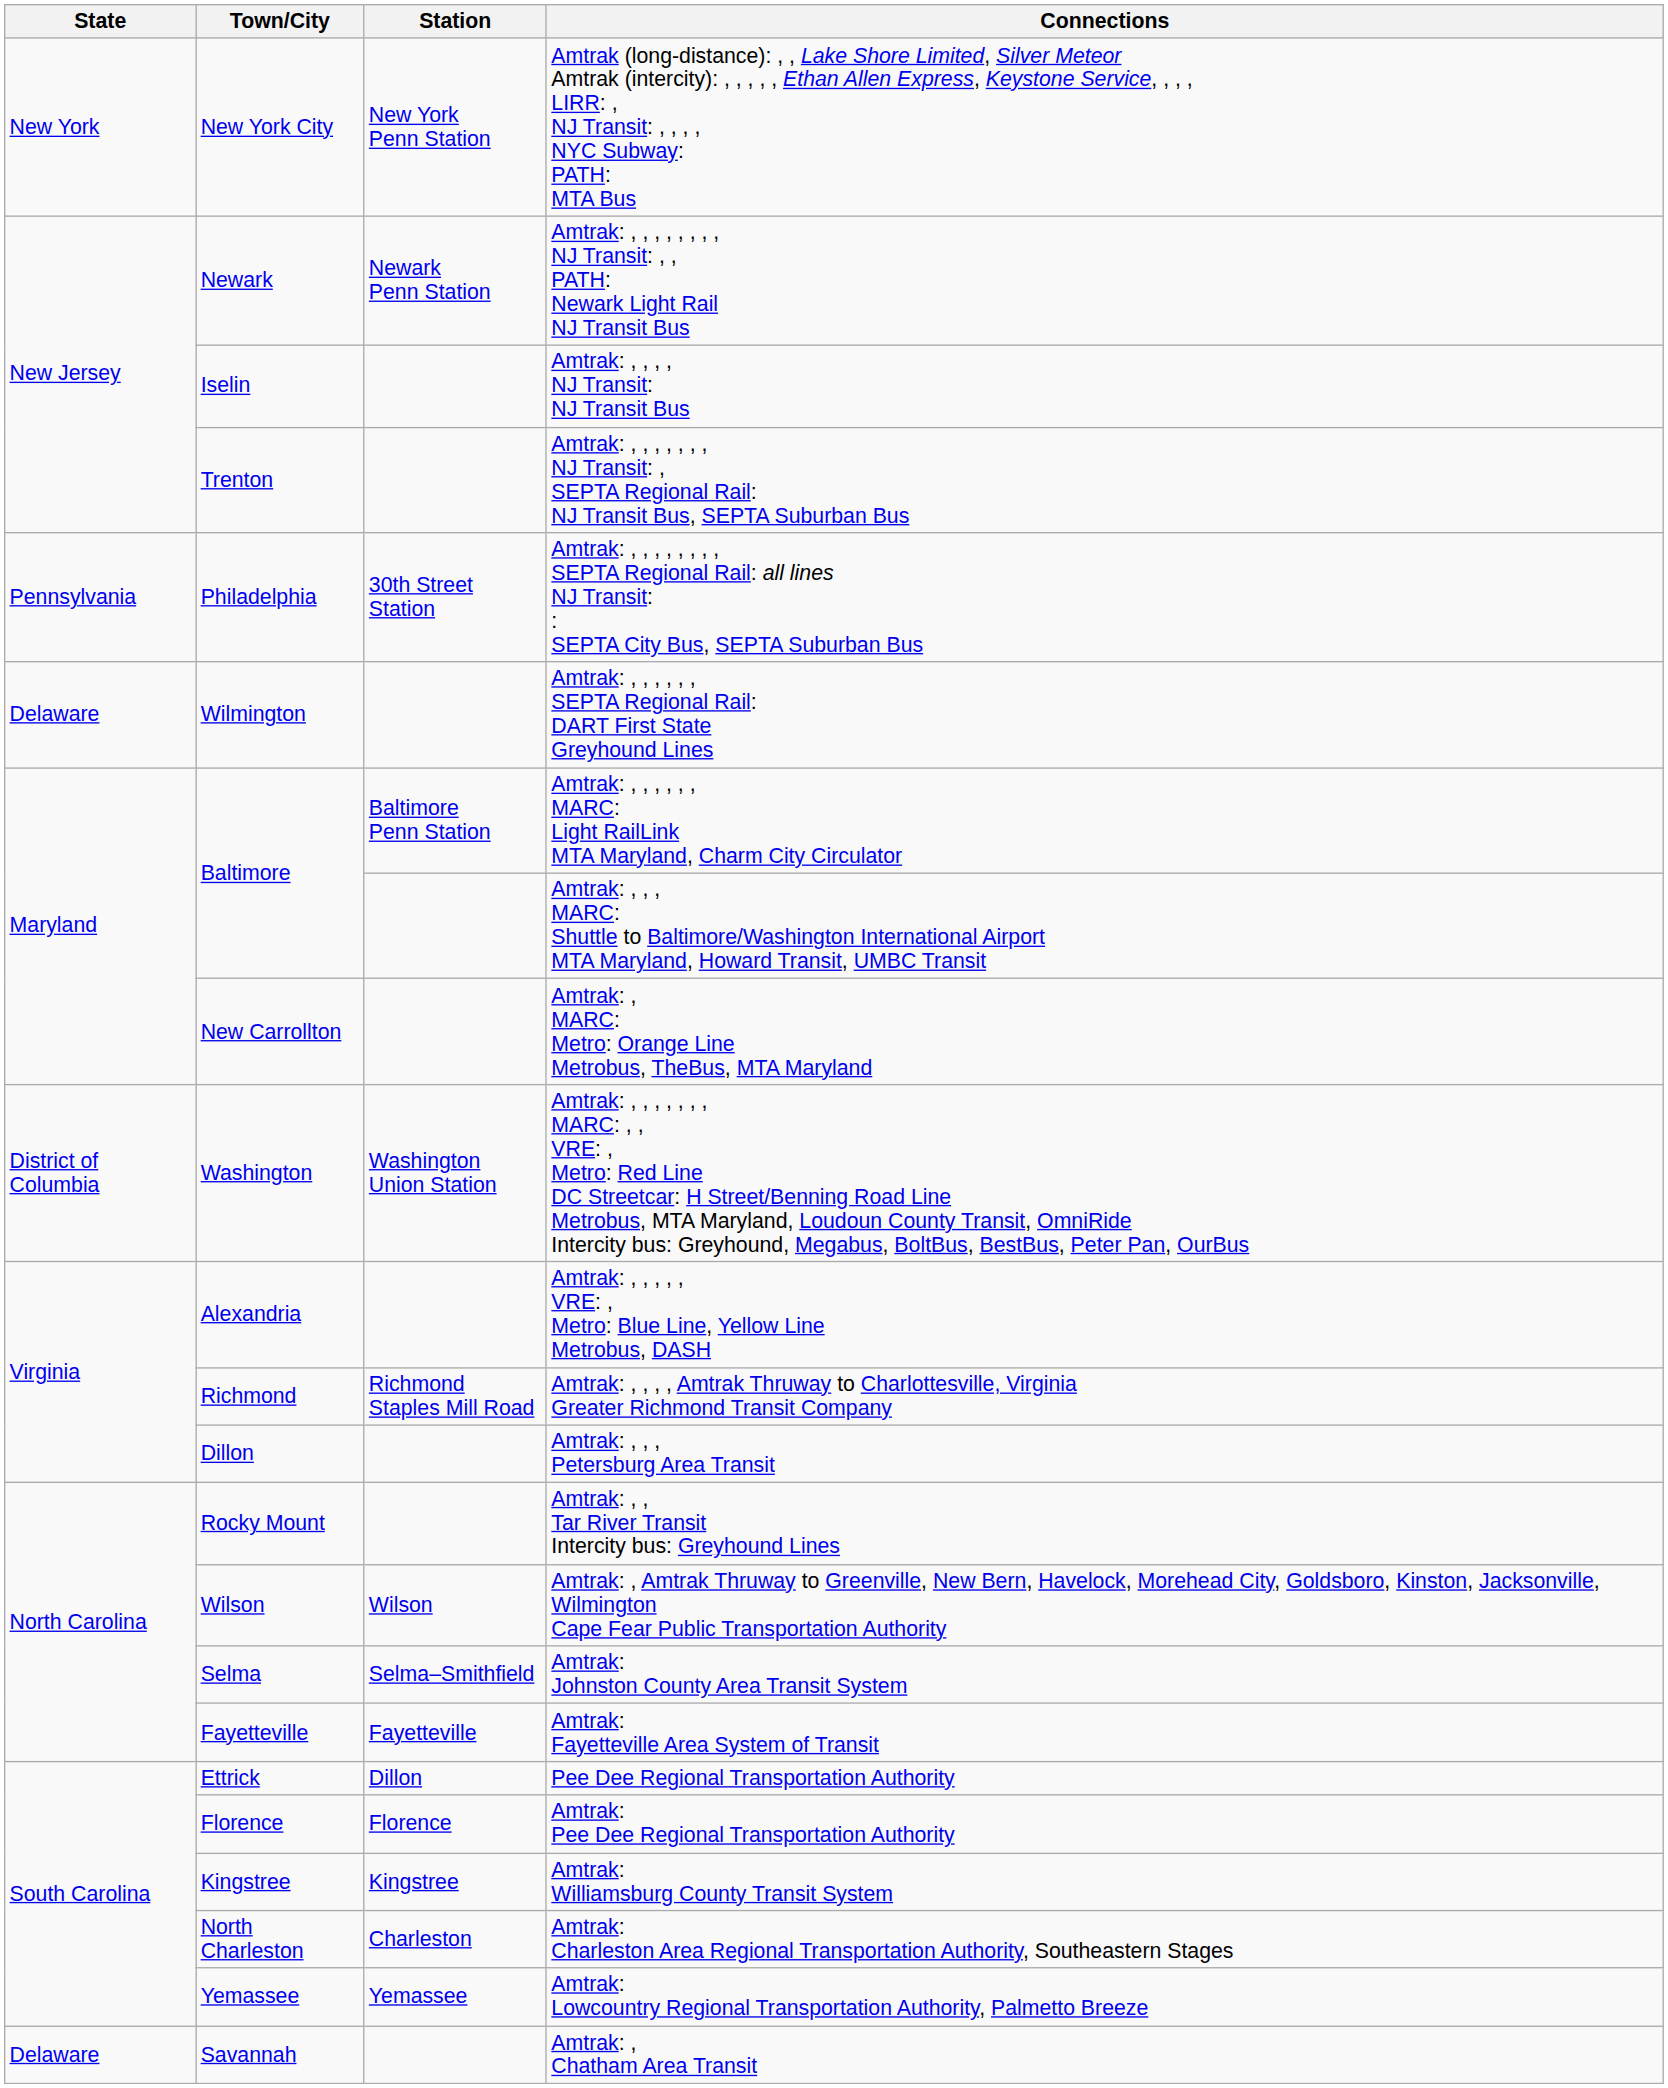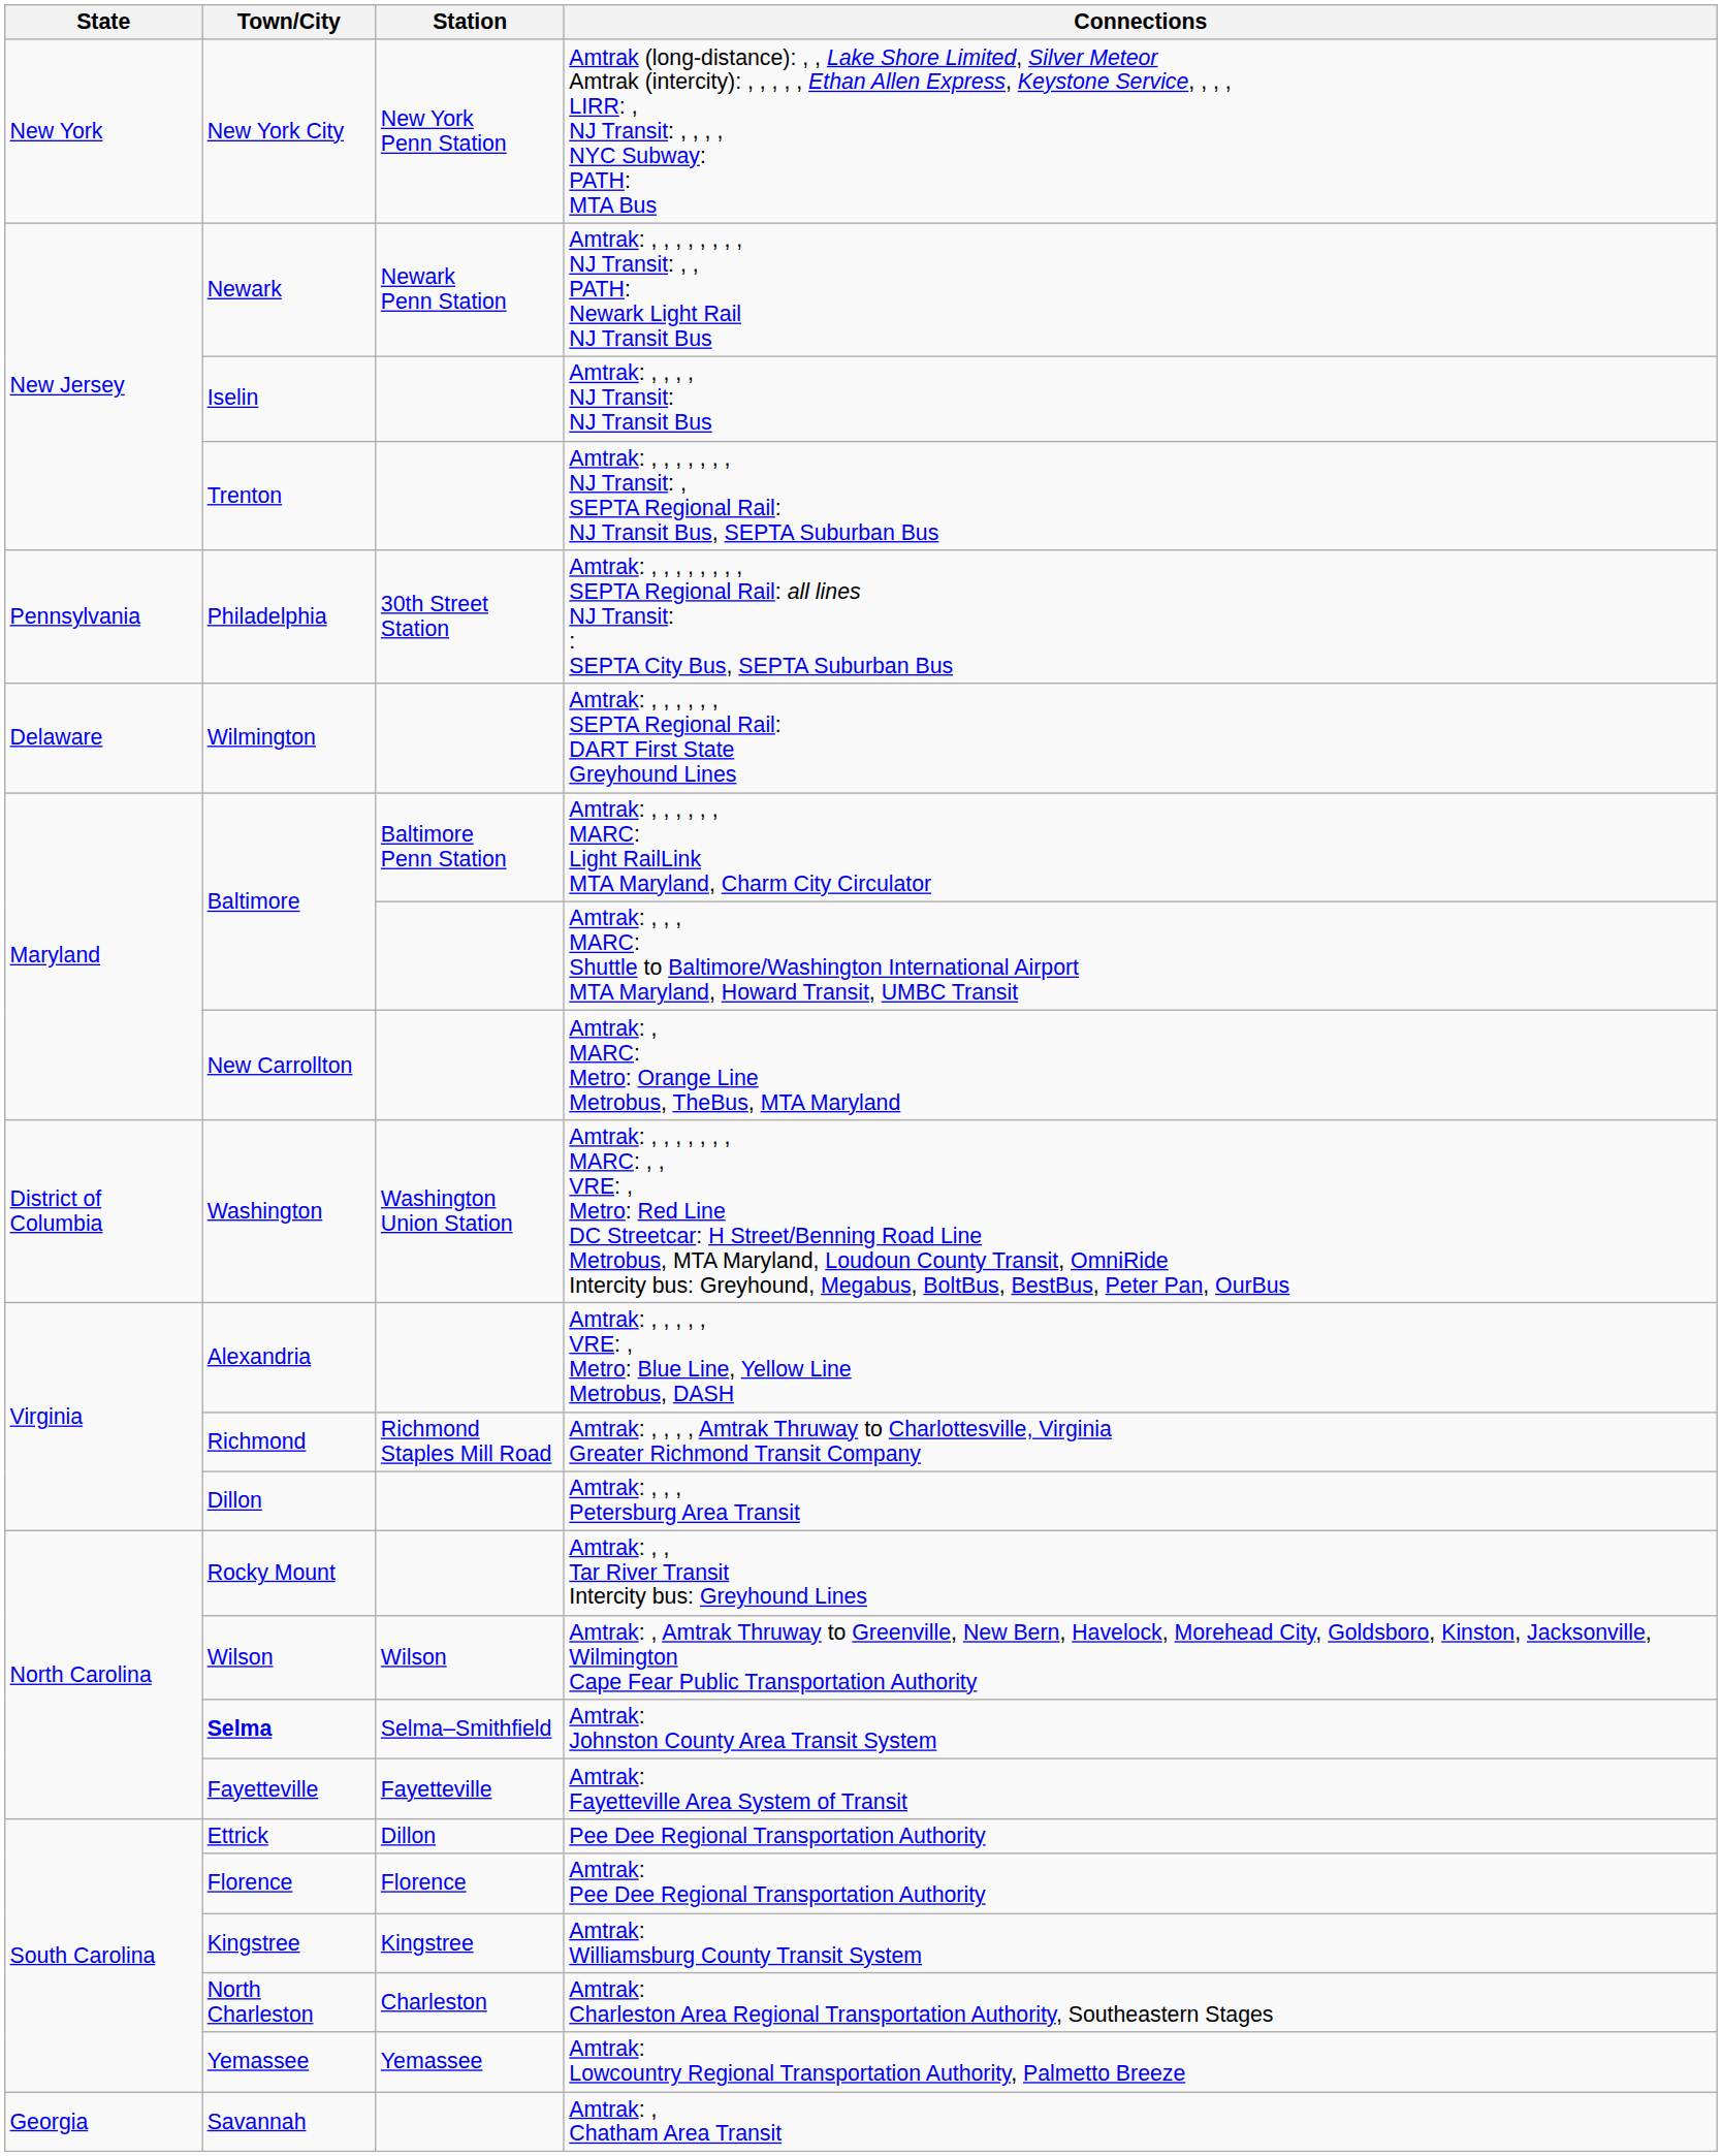 <table class="wikitable">
 <tr>
 <th>State</th>
 <th>Town/City</th>
 <th>Station</th>
 <th>Connections</th>
 </tr>
 <tr>
 <td><a href='#'>New York</a></td>
 <td><a href='#'>New York City</a></td>
 <td><a href='#'>New York<br>Penn Station</a></td>
 <td> <a href='#'>Amtrak</a> (long-distance):  , , <em><a href='#'>Lake Shore Limited</a></em>, <em><a href='#'>Silver Meteor</a></em> <br> Amtrak (intercity): , , , , , <em><a href='#'>Ethan Allen Express</a></em>, <em><a href='#'>Keystone Service</a></em>, , , , <br> <a href='#'>LIRR</a>: , <br> <a href='#'>NJ Transit</a>: , , , , <br> <a href='#'>NYC Subway</a>: <br> <a href='#'>PATH</a>:   <br> <a href='#'>MTA Bus</a></td>
 </tr>
 <tr>
 <td rowspan=3><a href='#'>New Jersey</a></td>
 <td><a href='#'>Newark</a></td>
 <td><a href='#'>Newark<br>Penn Station</a></td>
 <td> <a href='#'>Amtrak</a>: , , , , , , , , <br> <a href='#'>NJ Transit</a>: , , <br> <a href='#'>PATH</a>: <br> <a href='#'>Newark Light Rail</a><br> <a href='#'>NJ Transit Bus</a></td>
 </tr>
 <tr>
 <td><a href='#'>Iselin</a></td>
 <td></td>
 <td> <a href='#'>Amtrak</a>: , , , , <br> <a href='#'>NJ Transit</a>: <br> <a href='#'>NJ Transit Bus</a></td>
 </tr>
 <tr>
 <td><a href='#'>Trenton</a></td>
 <td></td>
 <td> <a href='#'>Amtrak</a>: , , , , , , , <br> <a href='#'>NJ Transit</a>: , <br> <a href='#'>SEPTA Regional Rail</a>: <br> <a href='#'>NJ Transit Bus</a>, <a href='#'>SEPTA Suburban Bus</a></td>
 </tr>
 <tr>
 <td><a href='#'>Pennsylvania</a></td>
 <td><a href='#'>Philadelphia</a></td>
 <td><a href='#'>30th Street Station</a></td>
 <td> <a href='#'>Amtrak</a>: , , , , , , , , <br> <a href='#'>SEPTA Regional Rail</a>: <em>all lines</em><br> <a href='#'>NJ Transit</a>: <br>:  <br> <a href='#'>SEPTA City Bus</a>, <a href='#'>SEPTA Suburban Bus</a></td>
 </tr>
 <tr>
 <td><a href='#'>Delaware</a></td>
 <td><a href='#'>Wilmington</a></td>
 <td></td>
 <td> <a href='#'>Amtrak</a>: , , , , , , <br> <a href='#'>SEPTA Regional Rail</a>: <br> <a href='#'>DART First State</a><br> <a href='#'>Greyhound Lines</a></td>
 </tr>
 <tr>
 <td rowspan=3><a href='#'>Maryland</a></td>
 <td rowspan=2><a href='#'>Baltimore</a></td>
 <td><a href='#'>Baltimore<br>Penn Station</a></td>
 <td> <a href='#'>Amtrak</a>: , , , , , , <br> <a href='#'>MARC</a>: <br> <a href='#'>Light RailLink</a><br> <a href='#'>MTA Maryland</a>, <a href='#'>Charm City Circulator</a></td>
 </tr>
 <tr>
 <td></td>
 <td> <a href='#'>Amtrak</a>: , , , <br> <a href='#'>MARC</a>: <br> <a href='#'>Shuttle</a> to  <a href='#'>Baltimore/Washington International Airport</a><br> <a href='#'>MTA Maryland</a>, <a href='#'>Howard Transit</a>, <a href='#'>UMBC Transit</a></td>
 </tr>
 <tr>
 <td><a href='#'>New Carrollton</a></td>
 <td></td>
 <td> <a href='#'>Amtrak</a>: , <br> <a href='#'>MARC</a>: <br> <a href='#'>Metro</a>:  <a href='#'>Orange Line</a> <br> <a href='#'>Metrobus</a>, <a href='#'>TheBus</a>, <a href='#'>MTA Maryland</a></td>
 </tr>
 <tr>
 <td><a href='#'>District of Columbia</a></td>
 <td><a href='#'>Washington</a></td>
 <td><a href='#'>Washington<br>Union Station</a></td>
 <td> <a href='#'>Amtrak</a>: , , , , , , , <br> <a href='#'>MARC</a>: , , <br> <a href='#'>VRE</a>: , <br> <a href='#'>Metro</a>:  <a href='#'>Red Line</a><br> <a href='#'>DC Streetcar</a>: <a href='#'>H Street/Benning Road Line</a><br> <a href='#'>Metrobus</a>, MTA Maryland, <a href='#'>Loudoun County Transit</a>, <a href='#'>OmniRide</a><br> Intercity bus:  Greyhound,  <a href='#'>Megabus</a>, <a href='#'>BoltBus</a>, <a href='#'>BestBus</a>, <a href='#'>Peter Pan</a>, <a href='#'>OurBus</a></td>
 </tr>
 <tr>
 <td rowspan=3><a href='#'>Virginia</a></td>
 <td><a href='#'>Alexandria</a></td>
 <td></td>
 <td> <a href='#'>Amtrak</a>: , , , , , <br> <a href='#'>VRE</a>: , <br> <a href='#'>Metro</a>:  <a href='#'>Blue Line</a>,  <a href='#'>Yellow Line</a><br> <a href='#'>Metrobus</a>, <a href='#'>DASH</a></td>
 </tr>
 <tr>
 <td><a href='#'>Richmond</a></td>
 <td><a href='#'>Richmond<br>Staples Mill Road</a></td>
 <td> <a href='#'>Amtrak</a>: , , , , <a href='#'>Amtrak Thruway</a> to <a href='#'>Charlottesville, Virginia</a><br> <a href='#'>Greater Richmond Transit Company</a></td>
 </tr>
 <tr>
 <td><a href='#'>Dillon</a></td>
 <td></td>
 <td> <a href='#'>Amtrak</a>: , , , <br> <a href='#'>Petersburg Area Transit</a></td>
 </tr>
 <tr>
 <td rowspan=4><a href='#'>North Carolina</a></td>
 <td><a href='#'>Rocky Mount</a></td>
 <td></td>
 <td> <a href='#'>Amtrak</a>:  , , <br> <a href='#'>Tar River Transit</a><br> Intercity bus:  <a href='#'>Greyhound Lines</a></td>
 </tr>
 <tr>
 <td><a href='#'>Wilson</a></td>
 <td><a href='#'>Wilson</a></td>
 <td> <a href='#'>Amtrak</a>: , <a href='#'>Amtrak Thruway</a> to <a href='#'>Greenville</a>, <a href='#'>New Bern</a>, <a href='#'>Havelock</a>, <a href='#'>Morehead City</a>, <a href='#'>Goldsboro</a>, <a href='#'>Kinston</a>, <a href='#'>Jacksonville</a>, <a href='#'>Wilmington</a> <br> <a href='#'>Cape Fear Public Transportation Authority</a></td>
 </tr>
 <tr>
-<td><a href='#'>Selma</a></td>
+<td><strong><a href='#'>Selma</a></strong></td>
 <td><a href='#'>Selma–Smithfield</a></td>
 <td> <a href='#'>Amtrak</a>:   <br> <a href='#'>Johnston County Area Transit System</a></td>
 </tr>
 <tr>
 <td><a href='#'>Fayetteville</a></td>
 <td><a href='#'>Fayetteville</a></td>
 <td> <a href='#'>Amtrak</a>:  <br> <a href='#'>Fayetteville Area System of Transit</a></td>
 </tr>
 <tr>
 <td rowspan=5><a href='#'>South Carolina</a></td>
 <td><a href='#'>Ettrick</a></td>
 <td><a href='#'>Dillon</a></td>
 <td> <a href='#'>Pee Dee Regional Transportation Authority</a></td>
 </tr>
 <tr>
 <td><a href='#'>Florence</a></td>
 <td><a href='#'>Florence</a></td>
 <td> <a href='#'>Amtrak</a>: <br> <a href='#'>Pee Dee Regional Transportation Authority</a></td>
 </tr>
 <tr>
 <td><a href='#'>Kingstree</a></td>
 <td><a href='#'>Kingstree</a></td>
 <td> <a href='#'>Amtrak</a>: <br> <a href='#'>Williamsburg County Transit System</a></td>
 </tr>
 <tr>
 <td><a href='#'>North Charleston</a></td>
 <td><a href='#'>Charleston</a></td>
 <td> <a href='#'>Amtrak</a>: <br> <a href='#'>Charleston Area Regional Transportation Authority</a>, Southeastern Stages</td>
 </tr>
 <tr>
 <td><a href='#'>Yemassee</a></td>
 <td><a href='#'>Yemassee</a></td>
 <td> <a href='#'>Amtrak</a>: <br> <a href='#'>Lowcountry Regional Transportation Authority</a>, <a href='#'>Palmetto Breeze</a></td>
 </tr>
 <tr>
-<td><a href='#'>Delaware</a></td>
+<td><a href='#'>Georgia</a></td>
 <td><a href='#'>Savannah</a></td>
 <td></td>
 <td> <a href='#'>Amtrak</a>: , <br> <a href='#'>Chatham Area Transit</a></td>
 </tr>
 </table>
